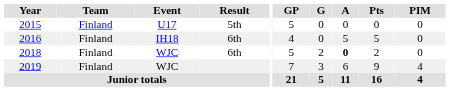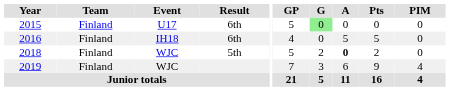 <table border="0" cellpadding="1" cellspacing="0" ID="Table3" style="text-align:center; width:40em;">
 <tr bgcolor="#e0e0e0">
 <th>Year</th>
 <th>Team</th>
 <th>Event</th>
 <th>Result</th>
 <th rowspan="99" bgcolor="#ffffff"></th>
 <th>GP</th>
 <th>G</th>
 <th>A</th>
 <th>Pts</th>
 <th>PIM</th>
 </tr>
 <tr>
 <td><a href='#'>2015</a></td>
 <td><a href='#'>Finland</a></td>
 <td><a href='#'>U17</a></td>
-<td>5th</td>
+<td>6th</td>
 <td>5</td>
-<td>0</td>
+<td style="background: lightgreen;">0</td>
 <td>0</td>
 <td>0</td>
 <td>0</td>
 </tr>
 <tr bgcolor="#f0f0f0">
 <td><a href='#'>2016</a></td>
 <td>Finland</td>
 <td><a href='#'>IH18</a></td>
 <td>6th</td>
 <td>4</td>
 <td>0</td>
 <td>5</td>
 <td>5</td>
 <td>0</td>
 </tr>
 <tr>
 <td><a href='#'>2018</a></td>
 <td>Finland</td>
 <td><a href='#'>WJC</a></td>
-<td>6th</td>
+<td>5th</td>
 <td>5</td>
 <td>2</td>
 <td><strong>0</strong></td>
 <td>2</td>
 <td>0</td>
 </tr>
 <tr bgcolor="#f0f0f0">
 <td><a href='#'>2019</a></td>
 <td>Finland</td>
 <td>WJC</td>
 <td></td>
 <td>7</td>
 <td>3</td>
 <td>6</td>
 <td>9</td>
 <td>4</td>
 </tr>
 <tr bgcolor="#e0e0e0">
 <th colspan="4">Junior totals</th>
 <th>21</th>
 <th>5</th>
 <th>11</th>
 <th>16</th>
 <th>4</th>
 </tr>
 </table>
